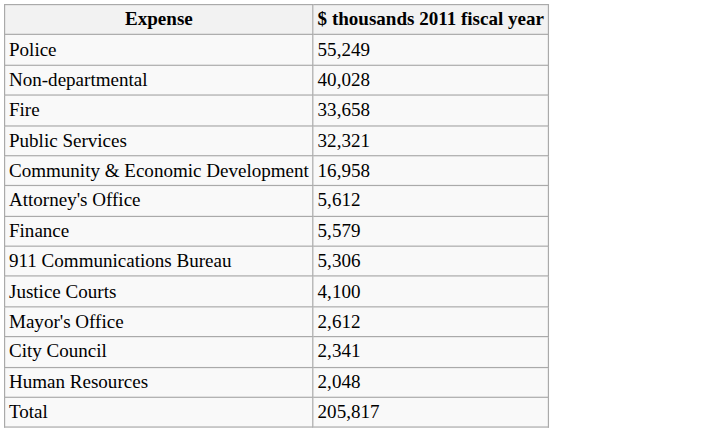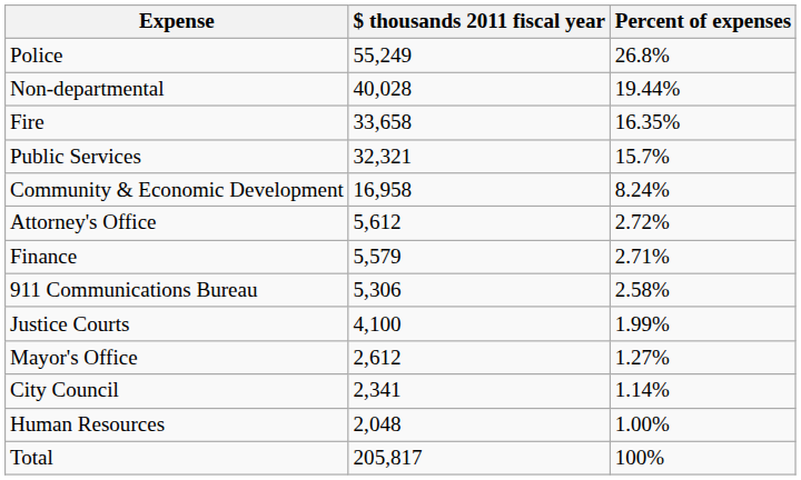 <table class="wikitable">
 <tr>
 <th>Expense</th>
 <th>$ thousands 2011 fiscal year</th>
+<th>Percent of expenses</th>
 </tr>
 <tr>
 <td>Police</td>
 <td>55,249</td>
+<td>26.8%</td>
 </tr>
 <tr>
 <td>Non-departmental</td>
 <td>40,028</td>
+<td>19.44%</td>
 </tr>
 <tr>
 <td>Fire</td>
 <td>33,658</td>
+<td>16.35%</td>
 </tr>
 <tr>
 <td>Public Services</td>
 <td>32,321</td>
+<td>15.7%</td>
 </tr>
 <tr>
 <td>Community & Economic Development</td>
 <td>16,958</td>
+<td>8.24%</td>
 </tr>
 <tr>
 <td>Attorney's Office</td>
 <td>5,612</td>
+<td>2.72%</td>
 </tr>
 <tr>
 <td>Finance</td>
 <td>5,579</td>
+<td>2.71%</td>
 </tr>
 <tr>
 <td>911 Communications Bureau</td>
 <td>5,306</td>
+<td>2.58%</td>
 </tr>
 <tr>
 <td>Justice Courts</td>
 <td>4,100</td>
+<td>1.99%</td>
 </tr>
 <tr>
 <td>Mayor's Office</td>
 <td>2,612</td>
+<td>1.27%</td>
 </tr>
 <tr>
 <td>City Council</td>
 <td>2,341</td>
+<td>1.14%</td>
 </tr>
 <tr>
 <td>Human Resources</td>
 <td>2,048</td>
+<td>1.00%</td>
 </tr>
 <tr>
 <td>Total</td>
 <td>205,817</td>
+<td>100%</td>
 </tr>
 </table>
